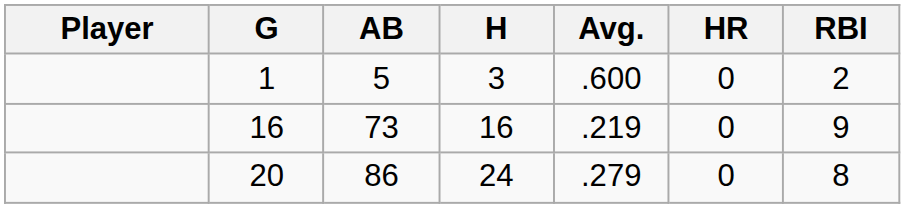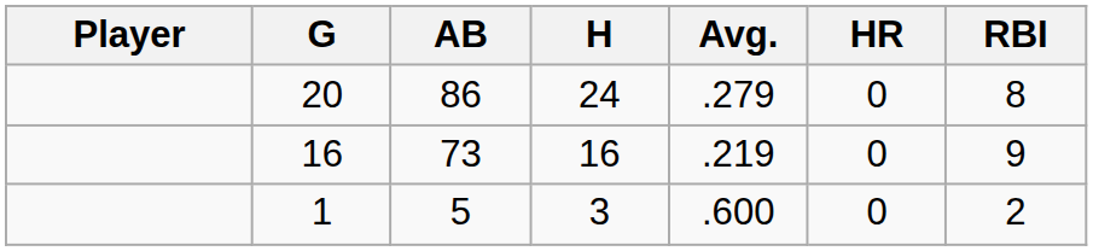 <table class="wikitable sortable">
 <tr>
 <th bgcolor="#DDDDFF" width="16%">Player</th>
 <th bgcolor="#DDDDFF" width="9%">G</th>
 <th bgcolor="#DDDDFF" width="9%">AB</th>
 <th bgcolor="#DDDDFF" width="9%">H</th>
 <th bgcolor="#DDDDFF" width="9%">Avg.</th>
 <th bgcolor="#DDDDFF" width="9%">HR</th>
 <th bgcolor="#DDDDFF" width="9%">RBI</th>
 </tr>
 <tr align="center">
 <td></td>
-<td>1</td>
-<td>5</td>
-<td>3</td>
-<td>.600</td>
+<td>20</td>
+<td>86</td>
+<td>24</td>
+<td>.279</td>
 <td>0</td>
-<td>2</td>
+<td>8</td>
 </tr>
 <tr align="center">
 <td></td>
 <td>16</td>
 <td>73</td>
 <td>16</td>
 <td>.219</td>
 <td>0</td>
 <td>9</td>
 </tr>
 <tr align="center">
 <td></td>
-<td>20</td>
-<td>86</td>
-<td>24</td>
-<td>.279</td>
+<td>1</td>
+<td>5</td>
+<td>3</td>
+<td>.600</td>
 <td>0</td>
-<td>8</td>
+<td>2</td>
 </tr>
 </table>
